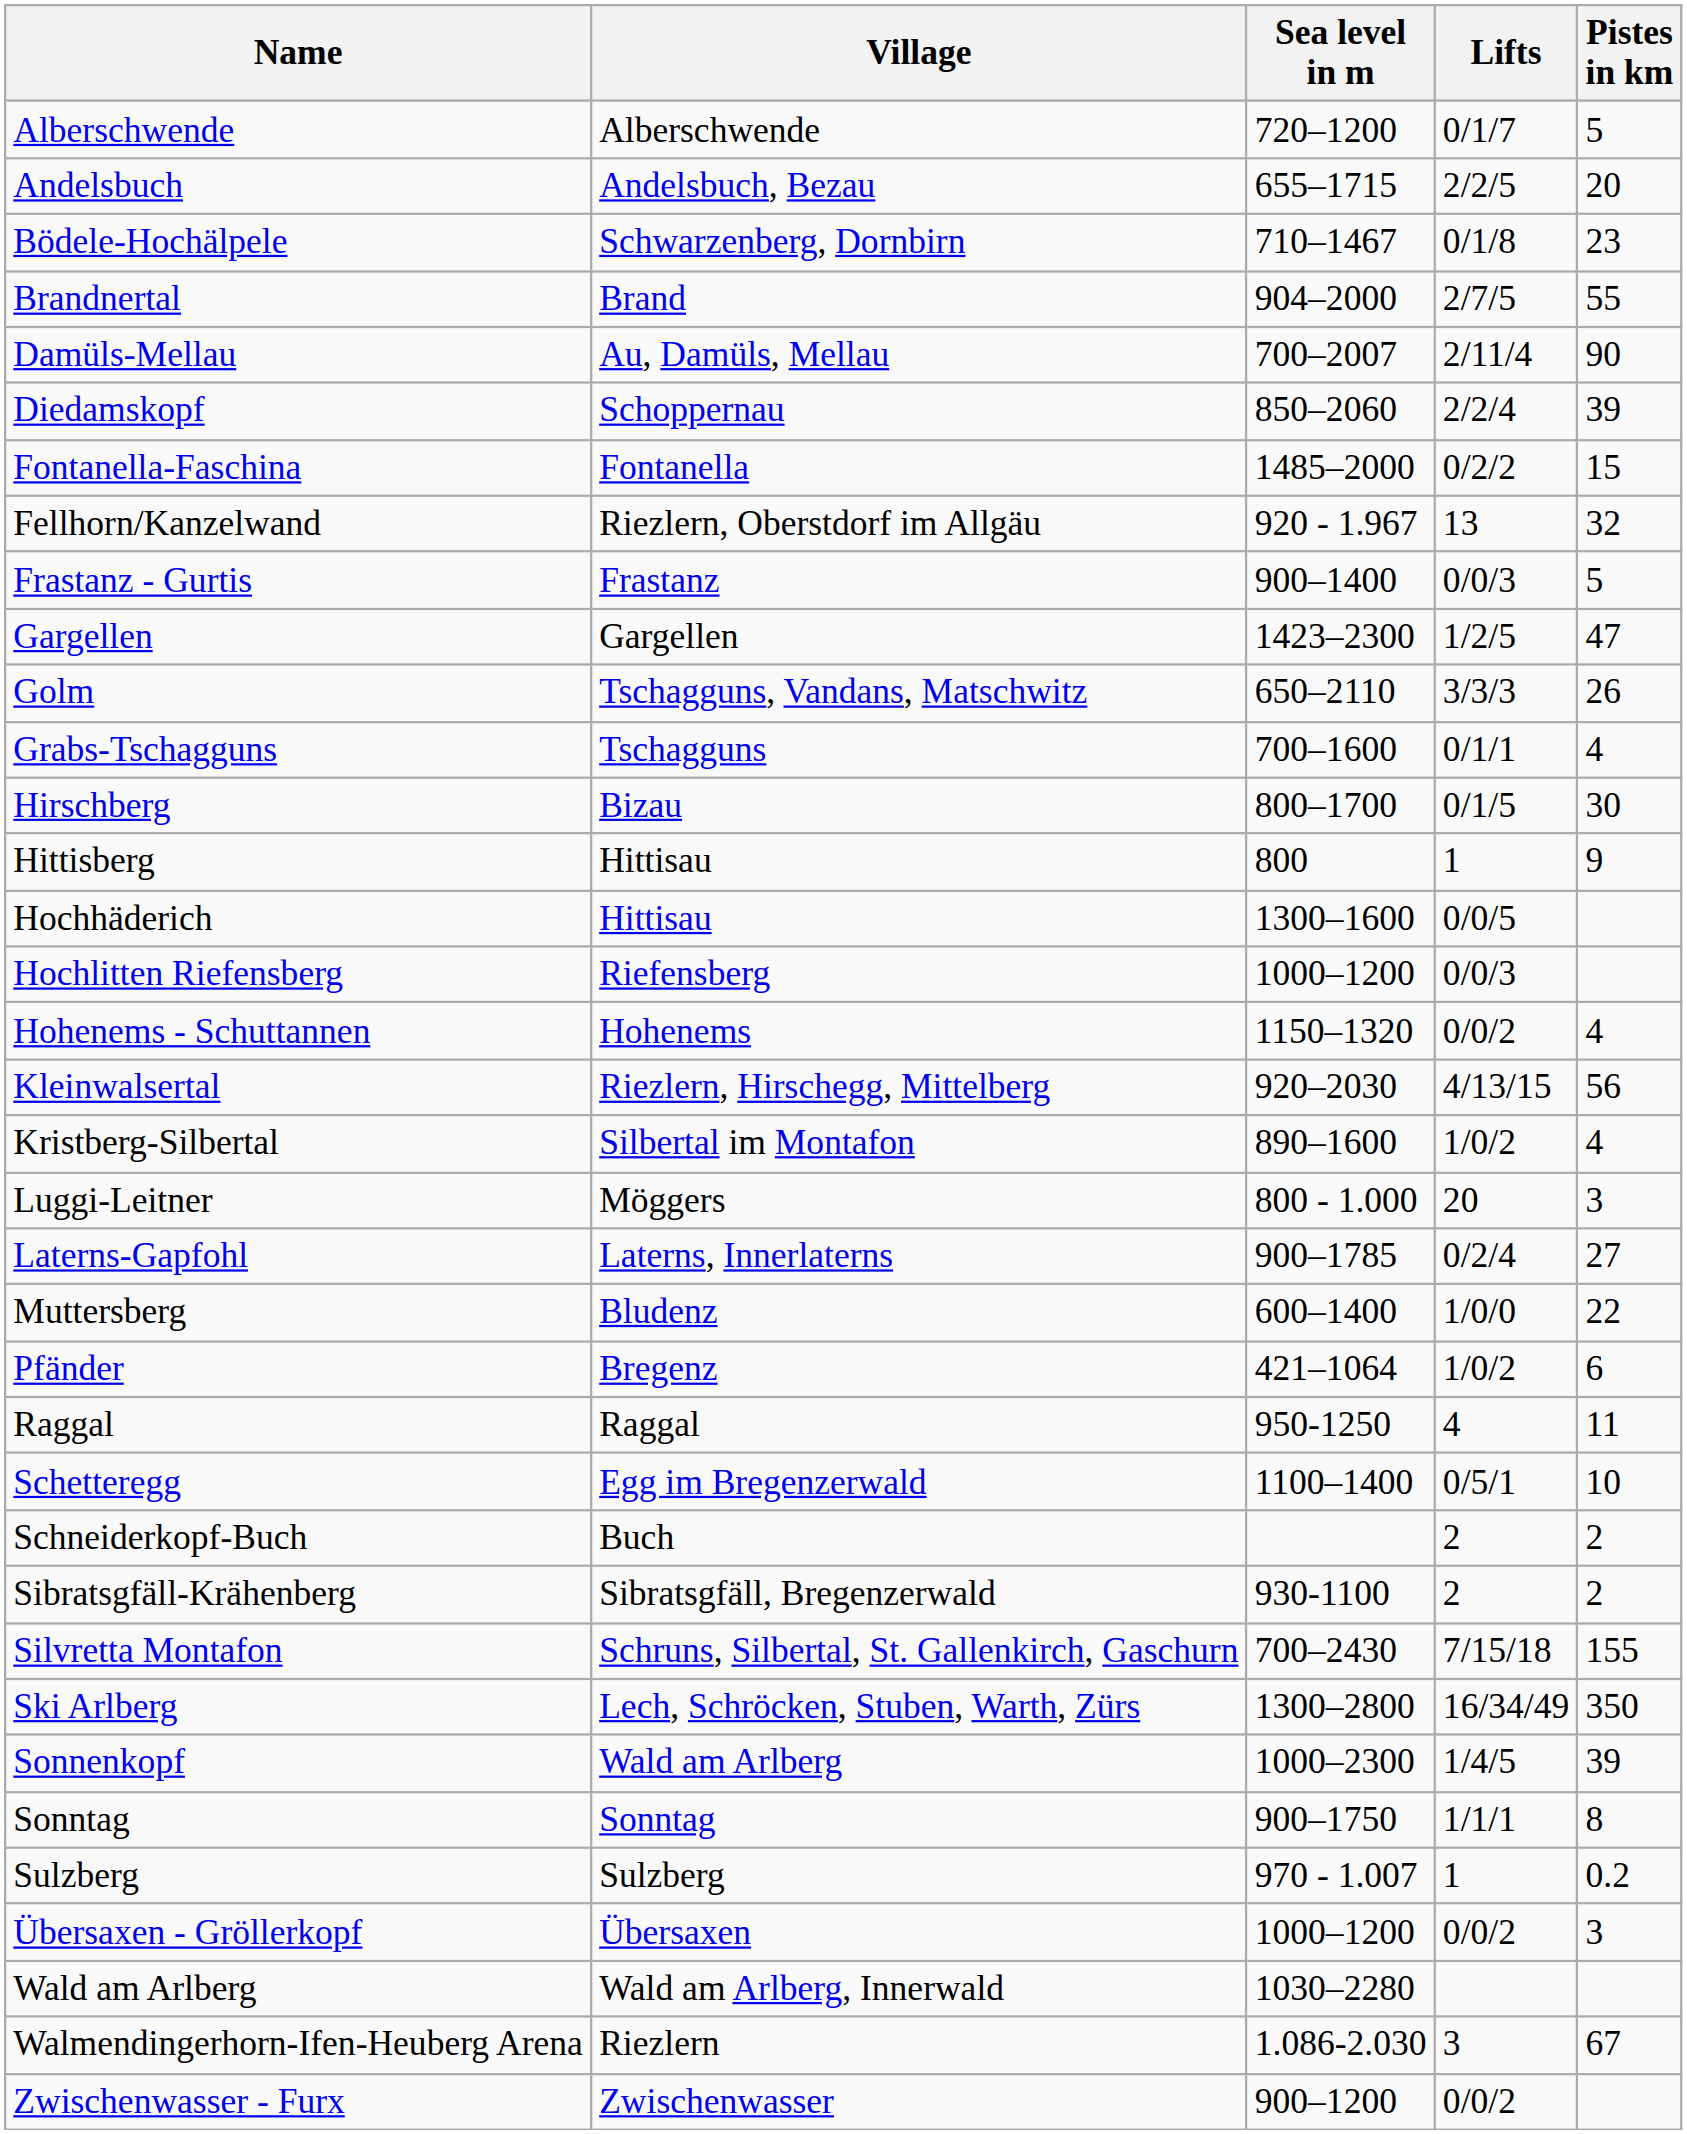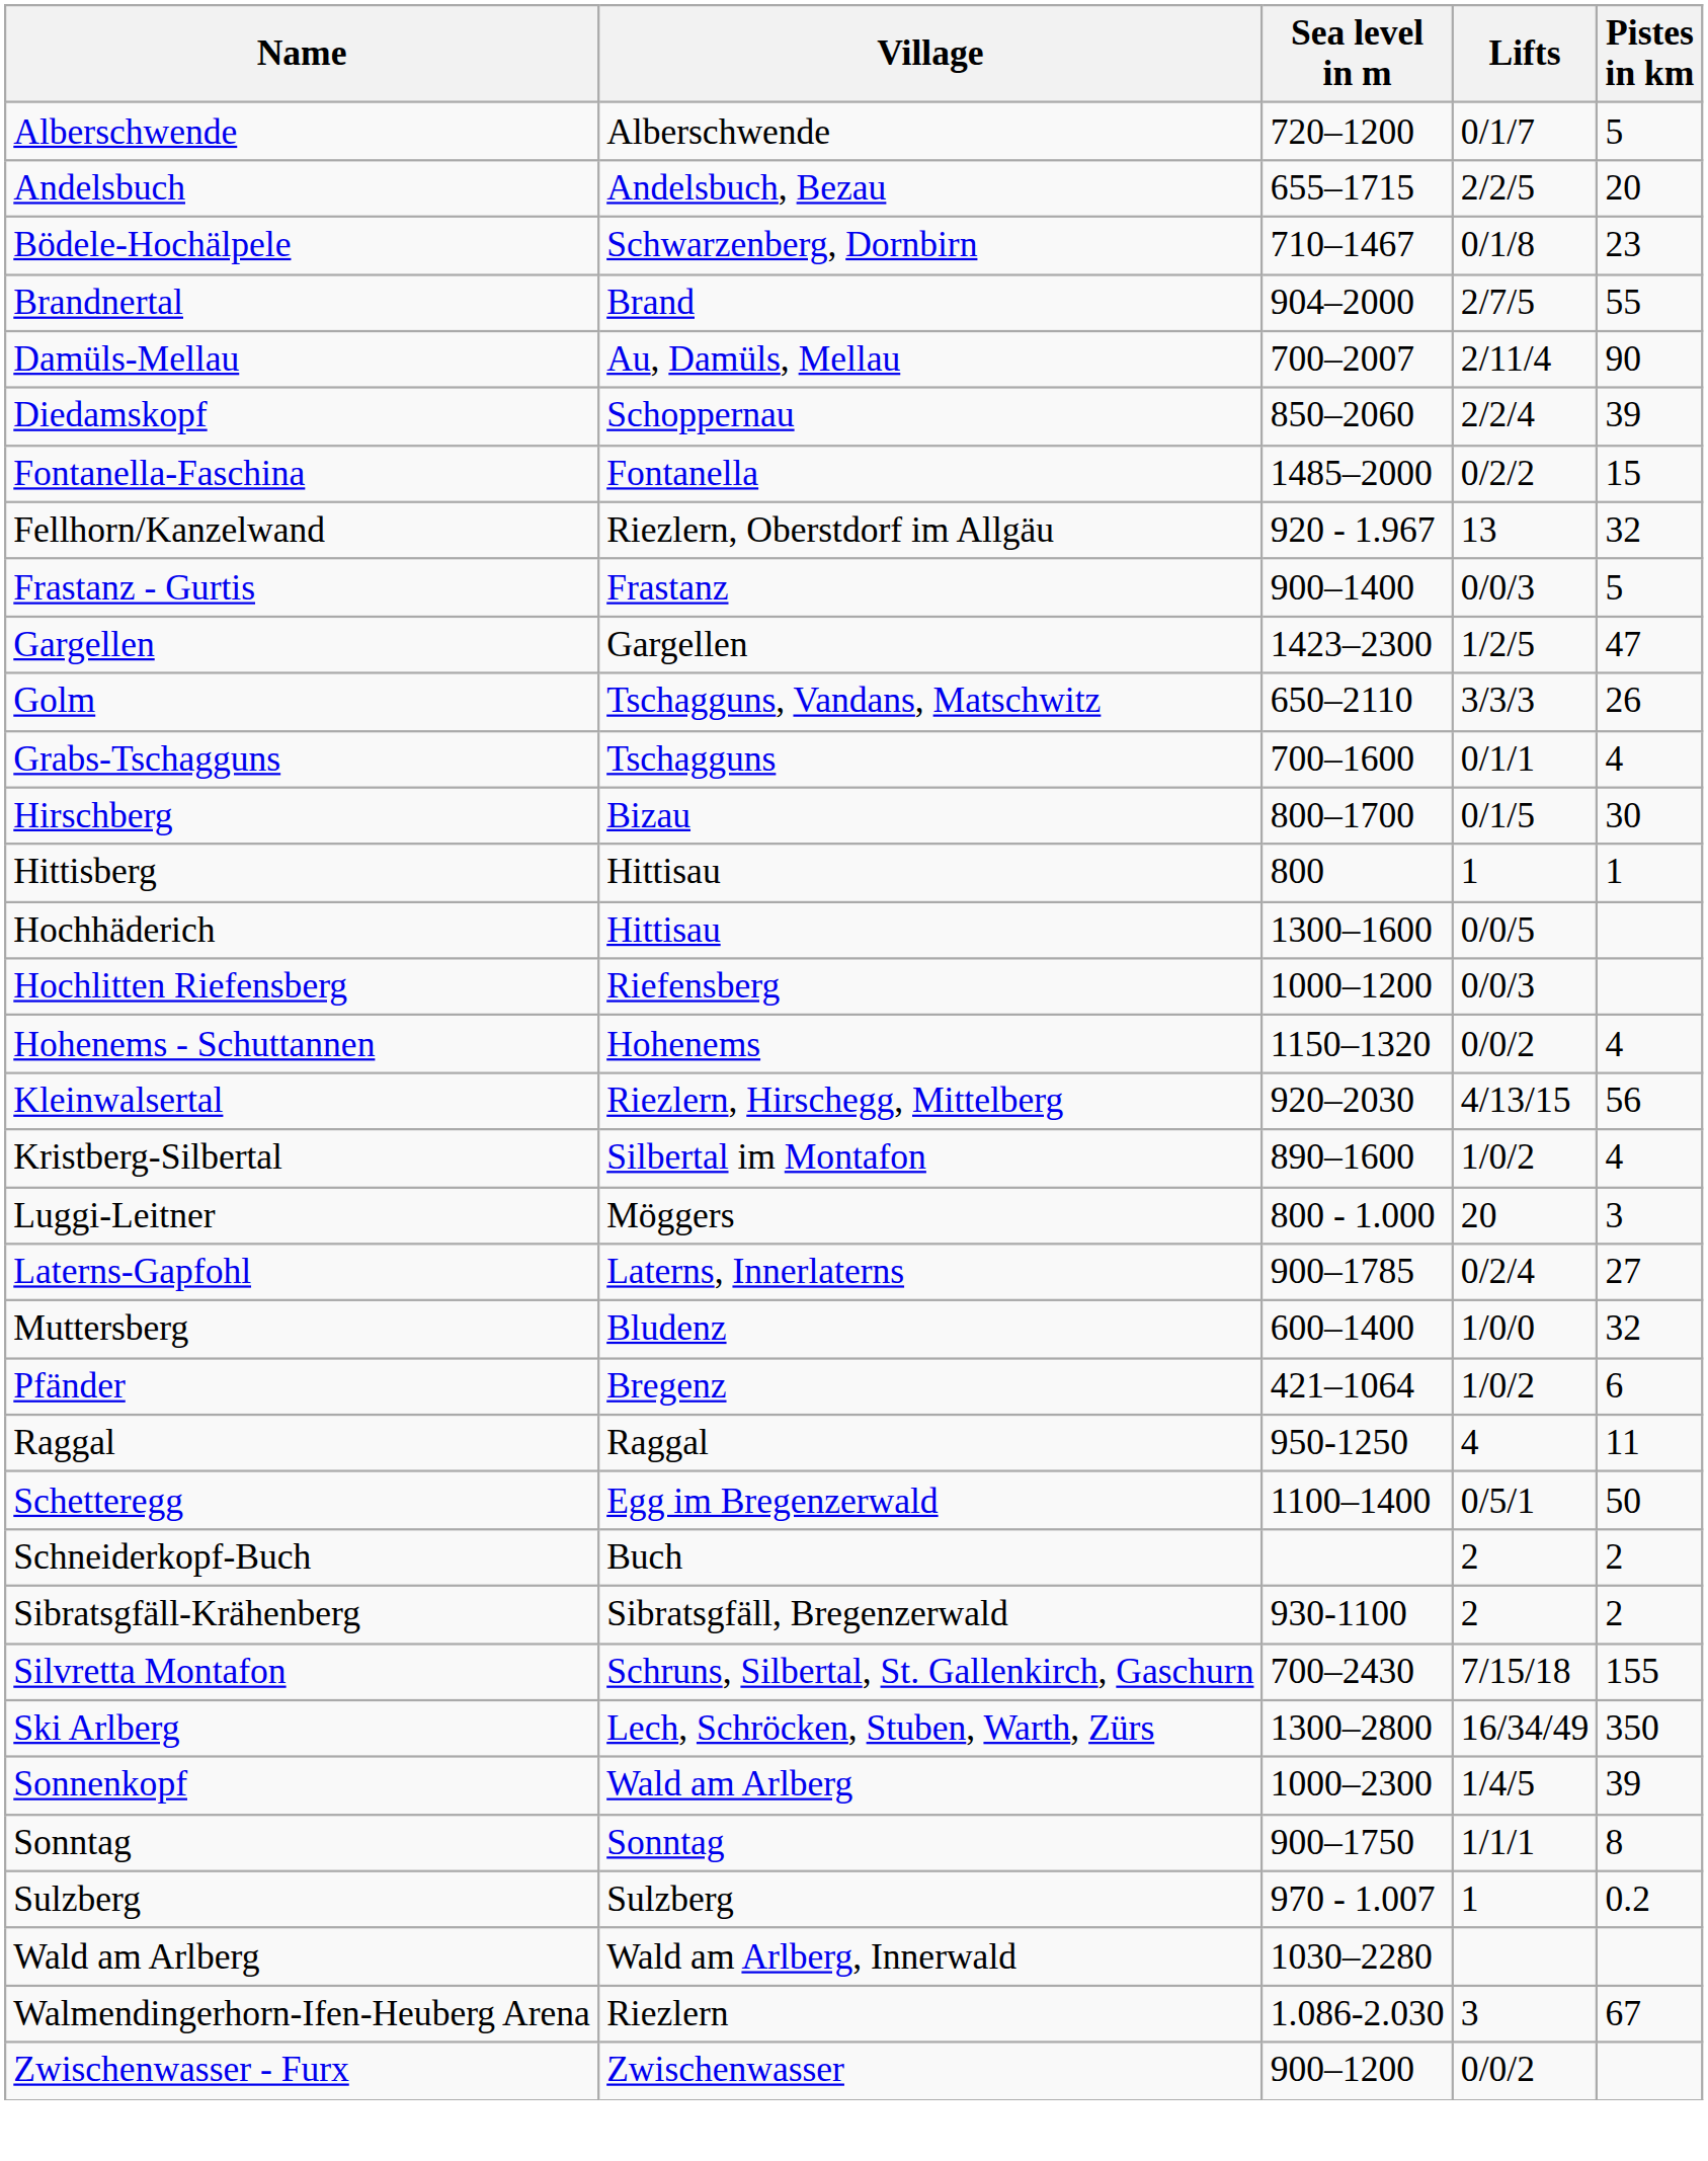 <table class="wikitable sortable zebra">
 <tr>
 <th>Name</th>
 <th>Village</th>
 <th>Sea level<br>in m</th>
 <th data-sort-type="number">Lifts</th>
 <th>Pistes<br>in km</th>
 </tr>
 <tr>
 <td><a href='#'>Alberschwende</a></td>
 <td>Alberschwende</td>
 <td>720–1200</td>
 <td>0/1/7</td>
 <td>5</td>
 </tr>
 <tr>
 <td><a href='#'>Andelsbuch</a></td>
 <td><a href='#'>Andelsbuch</a>, <a href='#'>Bezau</a></td>
 <td>655–1715</td>
 <td>2/2/5</td>
 <td>20</td>
 </tr>
 <tr>
 <td><a href='#'>Bödele-Hochälpele</a></td>
 <td><a href='#'>Schwarzenberg</a>, <a href='#'>Dornbirn</a></td>
 <td>710–1467</td>
 <td>0/1/8</td>
 <td>23</td>
 </tr>
 <tr>
 <td><a href='#'>Brandnertal</a></td>
 <td><a href='#'>Brand</a></td>
 <td>904–2000</td>
 <td>2/7/5</td>
 <td>55</td>
 </tr>
 <tr>
 <td><a href='#'>Damüls-Mellau</a></td>
 <td><a href='#'>Au</a>, <a href='#'>Damüls</a>, <a href='#'>Mellau</a></td>
 <td>700–2007</td>
 <td>2/11/4</td>
 <td>90</td>
 </tr>
 <tr>
 <td><a href='#'>Diedamskopf</a></td>
 <td><a href='#'>Schoppernau</a></td>
 <td>850–2060</td>
 <td>2/2/4</td>
 <td>39</td>
 </tr>
 <tr>
 <td><a href='#'>Fontanella-Faschina</a></td>
 <td><a href='#'>Fontanella</a></td>
 <td>1485–2000</td>
 <td>0/2/2</td>
 <td>15</td>
 </tr>
 <tr>
 <td>Fellhorn/Kanzelwand</td>
 <td>Riezlern, Oberstdorf im Allgäu</td>
 <td>920 - 1.967</td>
 <td>13</td>
 <td>32</td>
 </tr>
 <tr>
 <td><a href='#'>Frastanz - Gurtis</a></td>
 <td><a href='#'>Frastanz</a></td>
 <td>900–1400</td>
 <td>0/0/3</td>
 <td>5</td>
 </tr>
 <tr>
 <td><a href='#'>Gargellen</a></td>
 <td>Gargellen</td>
 <td>1423–2300</td>
 <td>1/2/5</td>
 <td>47</td>
 </tr>
 <tr>
 <td><a href='#'>Golm</a></td>
 <td><a href='#'>Tschagguns</a>, <a href='#'>Vandans</a>, <a href='#'>Matschwitz</a></td>
 <td>650–2110</td>
 <td>3/3/3</td>
 <td>26</td>
 </tr>
 <tr>
 <td><a href='#'>Grabs-Tschagguns</a></td>
 <td><a href='#'>Tschagguns</a></td>
 <td>700–1600</td>
 <td>0/1/1</td>
 <td>4</td>
 </tr>
 <tr>
 <td><a href='#'>Hirschberg</a></td>
 <td><a href='#'>Bizau</a></td>
 <td>800–1700</td>
 <td>0/1/5</td>
 <td>30</td>
 </tr>
 <tr>
 <td>Hittisberg</td>
 <td>Hittisau</td>
 <td>800</td>
 <td>1</td>
-<td>9</td>
+<td>1</td>
 </tr>
 <tr>
 <td>Hochhäderich</td>
 <td><a href='#'>Hittisau</a></td>
 <td>1300–1600</td>
 <td>0/0/5</td>
 <td></td>
 </tr>
 <tr>
 <td><a href='#'>Hochlitten Riefensberg</a></td>
 <td><a href='#'>Riefensberg</a></td>
 <td>1000–1200</td>
 <td>0/0/3</td>
 <td></td>
 </tr>
 <tr>
 <td><a href='#'>Hohenems - Schuttannen</a></td>
 <td><a href='#'>Hohenems</a></td>
 <td>1150–1320</td>
 <td>0/0/2</td>
 <td>4</td>
 </tr>
 <tr>
 <td><a href='#'>Kleinwalsertal</a></td>
 <td><a href='#'>Riezlern</a>, <a href='#'>Hirschegg</a>, <a href='#'>Mittelberg</a></td>
 <td>920–2030</td>
 <td>4/13/15</td>
 <td>56</td>
 </tr>
 <tr>
 <td>Kristberg-Silbertal</td>
 <td><a href='#'>Silbertal</a> im <a href='#'>Montafon</a></td>
 <td>890–1600</td>
 <td>1/0/2</td>
 <td>4</td>
 </tr>
 <tr>
 <td>Luggi-Leitner</td>
 <td>Möggers</td>
 <td>800 - 1.000</td>
 <td>20</td>
 <td>3</td>
 </tr>
 <tr>
 <td><a href='#'>Laterns-Gapfohl</a></td>
 <td><a href='#'>Laterns</a>, <a href='#'>Innerlaterns</a></td>
 <td>900–1785</td>
 <td>0/2/4</td>
 <td>27</td>
 </tr>
 <tr>
 <td>Muttersberg</td>
 <td><a href='#'>Bludenz</a></td>
 <td>600–1400</td>
 <td>1/0/0</td>
-<td>22</td>
+<td>32</td>
 </tr>
 <tr>
 <td><a href='#'>Pfänder</a></td>
 <td><a href='#'>Bregenz</a></td>
 <td>421–1064</td>
 <td>1/0/2</td>
 <td>6</td>
 </tr>
 <tr>
 <td>Raggal</td>
 <td>Raggal</td>
 <td>950-1250</td>
 <td>4</td>
 <td>11</td>
 </tr>
 <tr>
 <td><a href='#'>Schetteregg</a></td>
 <td><a href='#'>Egg im Bregenzerwald</a></td>
 <td>1100–1400</td>
 <td>0/5/1</td>
-<td>10</td>
+<td>50</td>
 </tr>
 <tr>
 <td>Schneiderkopf-Buch</td>
 <td>Buch</td>
 <td></td>
 <td>2</td>
 <td>2</td>
 </tr>
 <tr>
 <td>Sibratsgfäll-Krähenberg</td>
 <td>Sibratsgfäll, Bregenzerwald</td>
 <td>930-1100</td>
 <td>2</td>
 <td>2</td>
 </tr>
 <tr>
 <td><a href='#'>Silvretta Montafon</a></td>
 <td><a href='#'>Schruns</a>, <a href='#'>Silbertal</a>, <a href='#'>St. Gallenkirch</a>, <a href='#'>Gaschurn</a></td>
 <td>700–2430</td>
 <td>7/15/18</td>
 <td>155</td>
 </tr>
 <tr>
 <td><a href='#'>Ski Arlberg</a></td>
 <td><a href='#'>Lech</a>, <a href='#'>Schröcken</a>, <a href='#'>Stuben</a>, <a href='#'>Warth</a>, <a href='#'>Zürs</a></td>
 <td>1300–2800</td>
 <td>16/34/49</td>
 <td>350</td>
 </tr>
 <tr>
 <td><a href='#'>Sonnenkopf</a></td>
 <td><a href='#'>Wald am Arlberg</a></td>
 <td>1000–2300</td>
 <td>1/4/5</td>
 <td>39</td>
 </tr>
 <tr>
 <td>Sonntag</td>
 <td><a href='#'>Sonntag</a></td>
 <td>900–1750</td>
 <td>1/1/1</td>
 <td>8</td>
 </tr>
 <tr>
 <td>Sulzberg</td>
 <td>Sulzberg</td>
 <td>970 - 1.007</td>
 <td>1</td>
 <td>0.2</td>
 </tr>
 <tr>
-<td><a href='#'>Übersaxen - Gröllerkopf</a></td>
-<td><a href='#'>Übersaxen</a></td>
-<td>1000–1200</td>
-<td>0/0/2</td>
-<td>3</td>
-</tr>
-<tr>
 <td>Wald am Arlberg</td>
 <td>Wald am <a href='#'>Arlberg</a>, Innerwald</td>
 <td>1030–2280</td>
 <td></td>
 <td></td>
 </tr>
 <tr>
 <td>Walmendingerhorn-Ifen-Heuberg Arena</td>
 <td>Riezlern</td>
 <td>1.086-2.030</td>
 <td>3</td>
 <td>67</td>
 </tr>
 <tr>
 <td><a href='#'>Zwischenwasser - Furx</a></td>
 <td><a href='#'>Zwischenwasser</a></td>
 <td>900–1200</td>
 <td>0/0/2</td>
 <td></td>
 </tr>
 </table>
